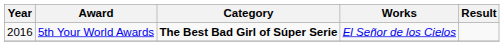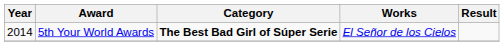 <table class="wikitable plainrowheaders">
 <tr>
 <th scope="col">Year</th>
 <th scope="col">Award</th>
 <th scope="col">Category</th>
 <th scope="col">Works</th>
 <th scope="col">Result</th>
 </tr>
 <tr>
-<td rowspan="1">2016</td>
+<td rowspan="1">2014</td>
 <td rowspan="1"><a href='#'>5th Your World Awards</a></td>
 <td><strong>The Best Bad Girl of Súper Serie</strong></td>
 <td><em><a href='#'>El Señor de los Cielos</a></em></td>
 <td></td>
 </tr>
 <tr>
 </tr>
 </table>
